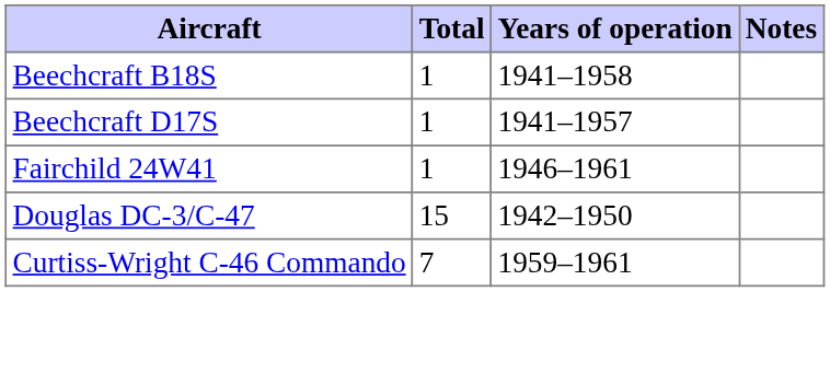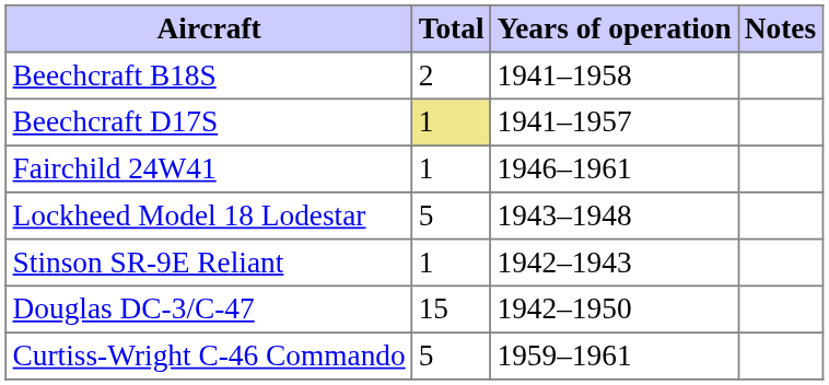 <table class="toccolours" border="1" cellpadding="3" style="margin:1em auto; border-collapse:collapse">
 <tr bgcolor=#ccccff>
 <th>Aircraft</th>
 <th>Total</th>
 <th>Years of operation</th>
 <th>Notes</th>
 </tr>
 <tr>
 <td><a href='#'>Beechcraft B18S</a></td>
-<td>1</td>
+<td>2</td>
 <td>1941–1958</td>
 <td></td>
 </tr>
 <tr>
 <td><a href='#'>Beechcraft D17S</a></td>
-<td>1</td>
+<td style="background: khaki;">1</td>
 <td>1941–1957</td>
 <td></td>
 </tr>
 <tr>
 <td><a href='#'>Fairchild 24W41</a></td>
 <td>1</td>
 <td>1946–1961</td>
 <td></td>
 </tr>
 <tr>
+<td><a href='#'>Lockheed Model 18 Lodestar</a></td>
+<td>5</td>
+<td>1943–1948</td>
+<td></td>
+</tr>
+<tr>
+<td><a href='#'>Stinson SR-9E Reliant</a></td>
+<td>1</td>
+<td>1942–1943</td>
+<td></td>
+</tr>
+<tr>
 <td><a href='#'>Douglas DC-3/C-47</a></td>
 <td>15</td>
 <td>1942–1950</td>
 <td></td>
 </tr>
 <tr>
 <td><a href='#'>Curtiss-Wright C-46 Commando</a></td>
-<td>7</td>
+<td>5</td>
 <td>1959–1961</td>
 <td></td>
 </tr>
 </table>
